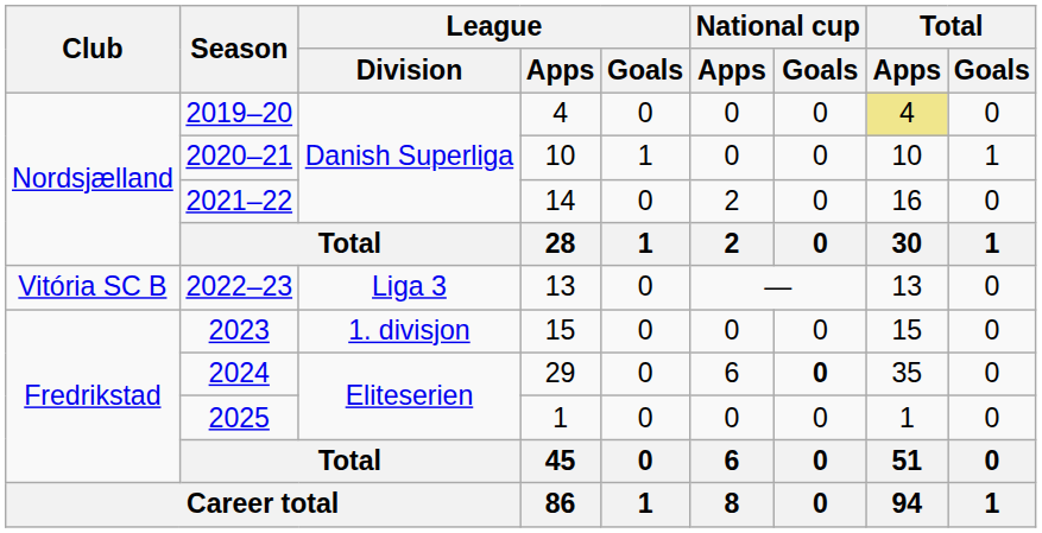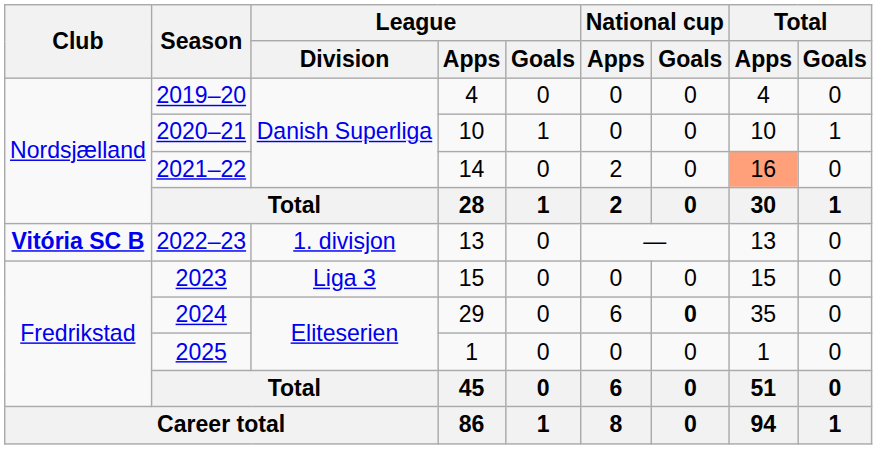 <table class="wikitable" style="text-align: center">
 <tr>
 <th rowspan="2">Club</th>
 <th rowspan="2">Season</th>
 <th colspan="3">League</th>
 <th colspan="2">National cup</th>
 <th colspan="2">Total</th>
 </tr>
 <tr>
 <th>Division</th>
 <th>Apps</th>
 <th>Goals</th>
 <th>Apps</th>
 <th>Goals</th>
 <th>Apps</th>
 <th>Goals</th>
 </tr>
 <tr>
 <td rowspan="4"><a href='#'>Nordsjælland</a></td>
 <td><a href='#'>2019–20</a></td>
 <td rowspan="3"><a href='#'>Danish Superliga</a></td>
 <td>4</td>
 <td>0</td>
 <td>0</td>
 <td>0</td>
-<td style="background: khaki;">4</td>
+<td>4</td>
 <td>0</td>
 </tr>
 <tr>
 <td><a href='#'>2020–21</a></td>
 <td>10</td>
 <td>1</td>
 <td>0</td>
 <td>0</td>
 <td>10</td>
 <td>1</td>
 </tr>
 <tr>
 <td><a href='#'>2021–22</a></td>
 <td>14</td>
 <td>0</td>
 <td>2</td>
 <td>0</td>
-<td>16</td>
+<td style="background: lightsalmon;">16</td>
 <td>0</td>
 </tr>
 <tr>
 <th colspan="2">Total</th>
 <th>28</th>
 <th>1</th>
 <th>2</th>
 <th>0</th>
 <th>30</th>
 <th>1</th>
 </tr>
 <tr>
-<td><a href='#'>Vitória SC B</a></td>
+<td><strong><a href='#'>Vitória SC B</a></strong></td>
 <td><a href='#'>2022–23</a></td>
-<td><a href='#'>Liga 3</a></td>
+<td><a href='#'>1. divisjon</a></td>
 <td>13</td>
 <td>0</td>
 <td colspan="2">—</td>
 <td>13</td>
 <td>0</td>
 </tr>
 <tr>
 <td rowspan="4"><a href='#'>Fredrikstad</a></td>
 <td><a href='#'>2023</a></td>
-<td><a href='#'>1. divisjon</a></td>
+<td><a href='#'>Liga 3</a></td>
 <td>15</td>
 <td>0</td>
 <td>0</td>
 <td>0</td>
 <td>15</td>
 <td>0</td>
 </tr>
 <tr>
 <td><a href='#'>2024</a></td>
 <td rowspan="2"><a href='#'>Eliteserien</a></td>
 <td>29</td>
 <td>0</td>
 <td>6</td>
 <td><strong>0</strong></td>
 <td>35</td>
 <td>0</td>
 </tr>
 <tr>
 <td><a href='#'>2025</a></td>
 <td>1</td>
 <td>0</td>
 <td>0</td>
 <td>0</td>
 <td>1</td>
 <td>0</td>
 </tr>
 <tr>
 <th colspan="2">Total</th>
 <th>45</th>
 <th>0</th>
 <th>6</th>
 <th>0</th>
 <th>51</th>
 <th>0</th>
 </tr>
 <tr>
 <th colspan="3">Career total</th>
 <th>86</th>
 <th>1</th>
 <th>8</th>
 <th>0</th>
 <th>94</th>
 <th>1</th>
 </tr>
 </table>
